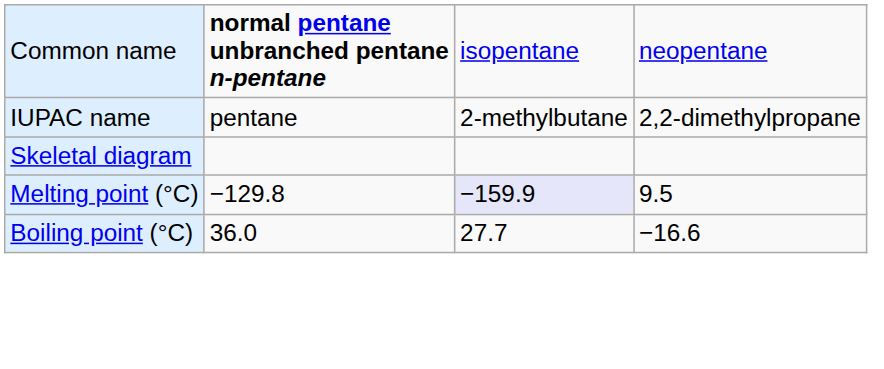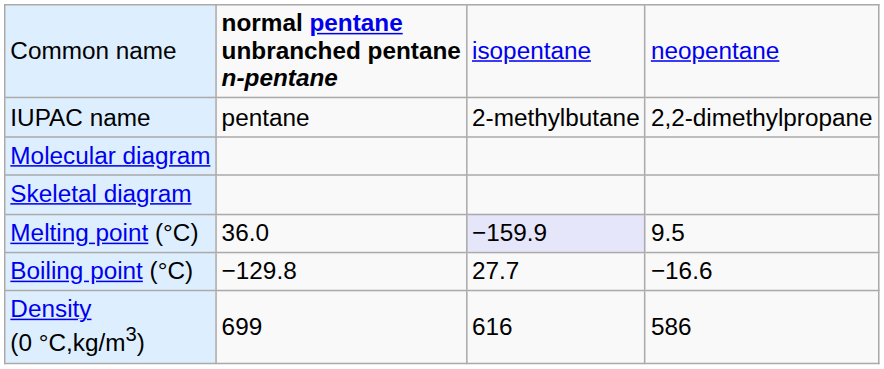 <table class="wikitable" style="text-align:left">
 <tr>
 <td bgcolor="#ddeeff">Common name</td>
 <td><strong>normal <a href='#'>pentane</a></strong><br><strong>unbranched pentane</strong><br><strong><em>n<em>-pentane<strong></td>
 <td></strong><a href='#'>isopentane</a><strong></td>
 <td></strong><a href='#'>neopentane</a><strong></td>
 </tr>
 <tr>
 <td bgcolor="#ddeeff">IUPAC name</td>
 <td></strong>pentane<strong></td>
 <td></strong>2-methylbutane<strong></td>
 <td></strong>2,2-dimethylpropane<strong></td>
 </tr>
 <tr>
+<td bgcolor="#ddeeff"><a href='#'>Molecular diagram</a></td>
+<td></td>
+<td></td>
+<td></td>
+</tr>
+<tr>
 <td bgcolor="#ddeeff"><a href='#'>Skeletal diagram</a></td>
 <td></td>
 <td></td>
 <td></td>
 </tr>
 <tr>
 <td bgcolor="#ddeeff"><a href='#'>Melting point</a> (°C)</td>
-<td>−129.8</td>
+<td>36.0</td>
 <td style="background: lavender;">−159.9</td>
 <td>9.5</td>
 </tr>
 <tr>
 <td bgcolor="#ddeeff"><a href='#'>Boiling point</a> (°C)</td>
-<td>36.0</td>
+<td>−129.8</td>
 <td>27.7</td>
 <td>−16.6</td>
 </tr>
+<tr>
+<td bgcolor="#ddeeff"><a href='#'>Density</a><br>(0 °C,kg/m<sup>3</sup>)</td>
+<td>699</td>
+<td>616</td>
+<td>586</td>
+</tr>
 </table>
